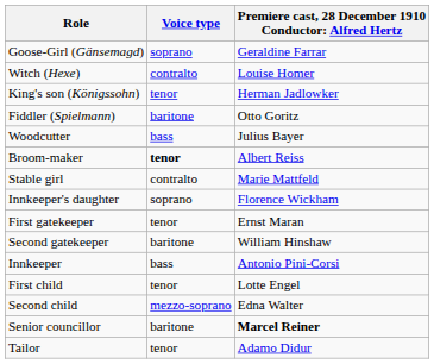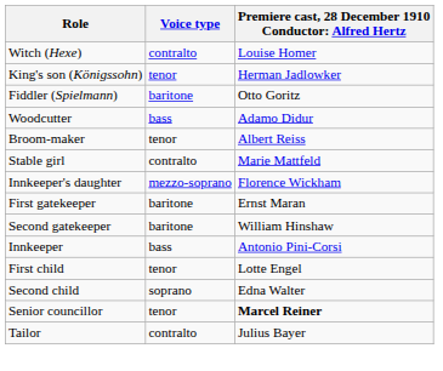 <table class="wikitable">
 <tr>
 <th>Role</th>
 <th><a href='#'>Voice type</a></th>
 <th>Premiere cast, 28 December 1910<br>Conductor: <a href='#'>Alfred Hertz</a></th>
-</tr>
-<tr>
-<td>Goose-Girl (<em>Gänsemagd</em>)</td>
-<td><a href='#'>soprano</a></td>
-<td><a href='#'>Geraldine Farrar</a></td>
 </tr>
 <tr>
 <td>Witch (<em>Hexe</em>)</td>
 <td><a href='#'>contralto</a></td>
 <td><a href='#'>Louise Homer</a></td>
 </tr>
 <tr>
 <td>King's son (<em>Königssohn</em>)</td>
 <td><a href='#'>tenor</a></td>
 <td><a href='#'>Herman Jadlowker</a></td>
 </tr>
 <tr>
 <td>Fiddler (<em>Spielmann</em>)</td>
 <td><a href='#'>baritone</a></td>
 <td>Otto Goritz</td>
 </tr>
 <tr>
 <td>Woodcutter</td>
 <td><a href='#'>bass</a></td>
-<td>Julius Bayer</td>
+<td><a href='#'>Adamo Didur</a></td>
 </tr>
 <tr>
 <td>Broom-maker</td>
-<td><strong>tenor</strong></td>
+<td>tenor</td>
 <td><a href='#'>Albert Reiss</a></td>
 </tr>
 <tr>
 <td>Stable girl</td>
 <td>contralto</td>
 <td><a href='#'>Marie Mattfeld</a></td>
 </tr>
 <tr>
 <td>Innkeeper's daughter</td>
-<td>soprano</td>
+<td><a href='#'>mezzo-soprano</a></td>
 <td><a href='#'>Florence Wickham</a></td>
 </tr>
 <tr>
 <td>First gatekeeper</td>
-<td>tenor</td>
+<td>baritone</td>
 <td>Ernst Maran</td>
 </tr>
 <tr>
 <td>Second gatekeeper</td>
 <td>baritone</td>
 <td>William Hinshaw</td>
 </tr>
 <tr>
 <td>Innkeeper</td>
 <td>bass</td>
 <td><a href='#'>Antonio Pini-Corsi</a></td>
 </tr>
 <tr>
 <td>First child</td>
 <td>tenor</td>
 <td>Lotte Engel</td>
 </tr>
 <tr>
 <td>Second child</td>
-<td><a href='#'>mezzo-soprano</a></td>
+<td>soprano</td>
 <td>Edna Walter</td>
 </tr>
 <tr>
 <td>Senior councillor</td>
-<td>baritone</td>
+<td>tenor</td>
 <td><strong>Marcel Reiner</strong></td>
 </tr>
 <tr>
 <td>Tailor</td>
-<td>tenor</td>
-<td><a href='#'>Adamo Didur</a></td>
+<td>contralto</td>
+<td>Julius Bayer</td>
 </tr>
 </table>
